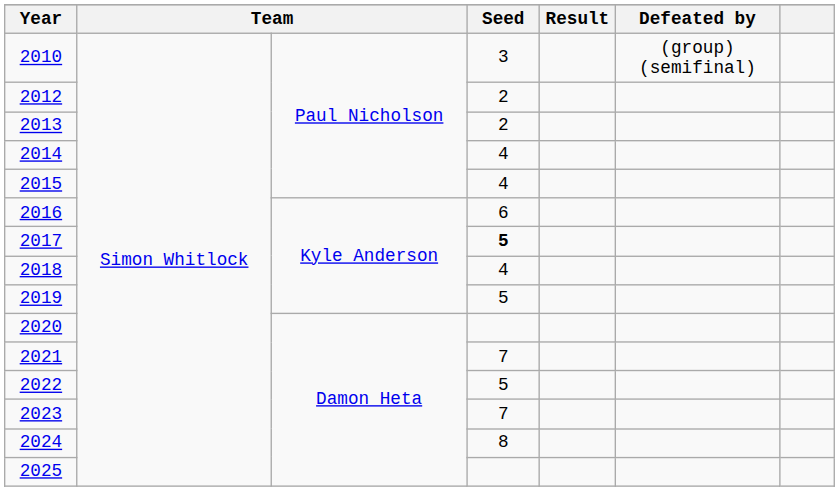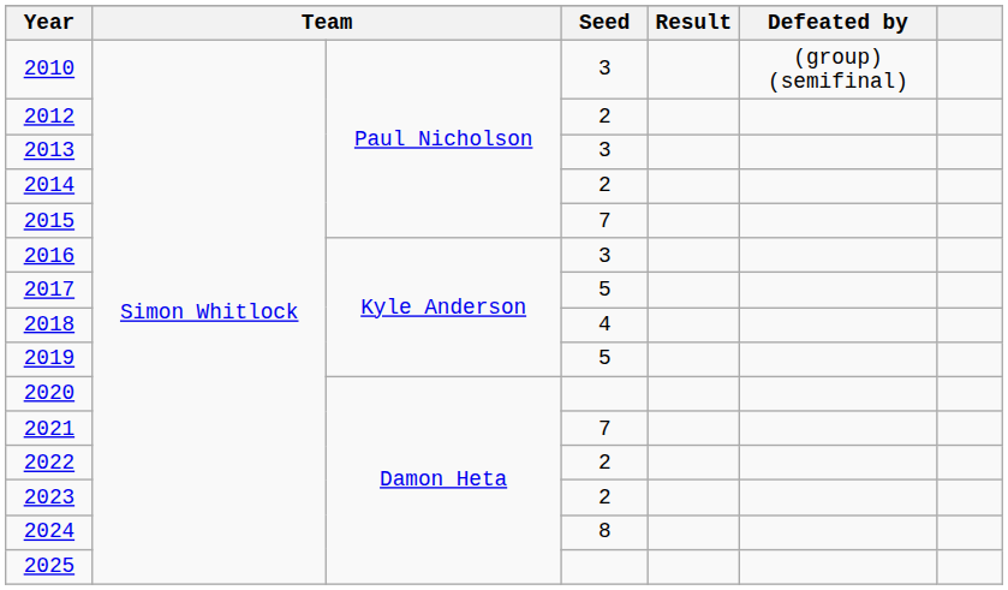 <table class="wikitable" style="text-align: center;">
 <tr style= "background: #e2e2e2;">
 </tr>
 <tr style="background: #efefef;">
 <th width=50px>Year</th>
 <th colspan="2">Team</th>
 <th width=50px>Seed</th>
 <th width=50px>Result</th>
 <th width=120px>Defeated by</th>
 <th width=40px></th>
 </tr>
 <tr>
 <td><a href='#'>2010</a></td>
 <td rowspan=15 width=150px><a href='#'>Simon Whitlock</a></td>
 <td rowspan=5 width=150px><a href='#'>Paul Nicholson</a></td>
 <td>3</td>
 <td></td>
 <td>  (group)<br>  (semifinal)</td>
 <td></td>
 </tr>
 <tr>
 <td><a href='#'>2012</a></td>
 <td>2</td>
 <td></td>
 <td> </td>
 <td></td>
 </tr>
 <tr>
 <td><a href='#'>2013</a></td>
+<td>3</td>
+<td></td>
+<td> </td>
+<td></td>
+</tr>
+<tr>
+<td><a href='#'>2014</a></td>
 <td>2</td>
 <td></td>
 <td> </td>
 <td></td>
 </tr>
 <tr>
-<td><a href='#'>2014</a></td>
-<td>4</td>
-<td></td>
-<td> </td>
-<td></td>
-</tr>
-<tr>
 <td><a href='#'>2015</a></td>
-<td>4</td>
+<td>7</td>
 <td></td>
 <td> </td>
 <td></td>
 </tr>
 <tr>
 <td><a href='#'>2016</a></td>
 <td rowspan="4"><a href='#'>Kyle Anderson</a></td>
-<td>6</td>
+<td>3</td>
 <td></td>
 <td> </td>
 <td></td>
 </tr>
 <tr>
 <td><a href='#'>2017</a></td>
-<td><strong>5</strong></td>
+<td>5</td>
 <td></td>
 <td> </td>
 <td></td>
 </tr>
 <tr>
 <td><a href='#'>2018</a></td>
 <td>4</td>
 <td></td>
 <td> </td>
 <td></td>
 </tr>
 <tr>
 <td><a href='#'>2019</a></td>
 <td>5</td>
 <td></td>
 <td> </td>
 <td></td>
 </tr>
 <tr>
 <td><a href='#'>2020</a></td>
 <td rowspan=6 width=150px><a href='#'>Damon Heta</a></td>
 <td></td>
 <td></td>
 <td> </td>
 <td></td>
 </tr>
 <tr>
 <td><a href='#'>2021</a></td>
 <td>7</td>
 <td></td>
 <td> </td>
 <td></td>
 </tr>
 <tr>
 <td><a href='#'>2022</a></td>
-<td>5</td>
+<td>2</td>
 <td></td>
 <td></td>
 <td></td>
 </tr>
 <tr>
 <td><a href='#'>2023</a></td>
-<td>7</td>
+<td>2</td>
 <td></td>
 <td> </td>
 <td></td>
 </tr>
 <tr>
 <td><a href='#'>2024</a></td>
 <td>8</td>
 <td></td>
 <td> </td>
 <td></td>
 </tr>
 <tr>
 <td><a href='#'>2025</a></td>
 <td></td>
 <td></td>
 <td></td>
 <td></td>
 </tr>
 </table>
